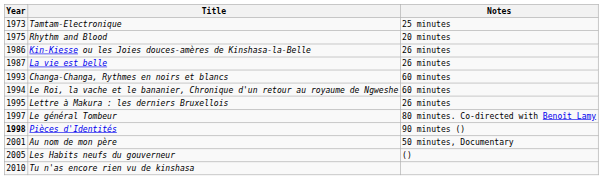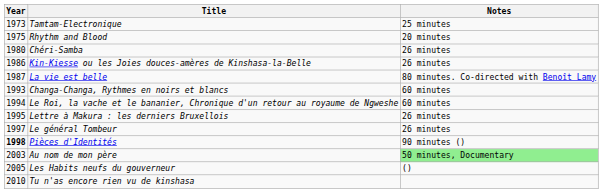 <table class=wikitable>
 <tr>
 <th>Year</th>
 <th>Title</th>
 <th>Notes</th>
 </tr>
 <tr>
 <td>1973</td>
 <td><em>Tamtam-Electronique</em></td>
 <td>25 minutes</td>
 </tr>
 <tr>
 <td>1975</td>
 <td><em>Rhythm and Blood</em></td>
 <td>20 minutes</td>
 </tr>
 <tr>
+<td>1980</td>
+<td><em>Chéri-Samba</em></td>
+<td>26 minutes</td>
+</tr>
+<tr>
 <td>1986</td>
 <td><em><a href='#'>Kin-Kiesse</a> ou les Joies douces-amères de Kinshasa-la-Belle</em></td>
 <td>26 minutes</td>
 </tr>
 <tr>
 <td>1987</td>
 <td><em><a href='#'>La vie est belle</a></em></td>
-<td>26 minutes</td>
+<td>80 minutes. Co-directed with <a href='#'>Benoît Lamy</a></td>
 </tr>
 <tr>
 <td>1993</td>
 <td><em>Changa-Changa, Rythmes en noirs et blancs</em></td>
 <td>60 minutes</td>
 </tr>
 <tr>
 <td>1994</td>
 <td><em>Le Roi, la vache et le bananier, Chronique d'un retour au royaume de Ngweshe</em></td>
 <td>60 minutes</td>
 </tr>
 <tr>
 <td>1995</td>
 <td><em>Lettre à Makura : les derniers Bruxellois</em></td>
 <td>26 minutes</td>
 </tr>
 <tr>
 <td>1997</td>
 <td><em>Le général Tombeur</em></td>
-<td>80 minutes. Co-directed with <a href='#'>Benoît Lamy</a></td>
+<td>26 minutes</td>
 </tr>
 <tr>
 <td><strong>1998</strong></td>
 <td><em><a href='#'>Pièces d'Identités</a></em></td>
 <td>90 minutes ()</td>
 </tr>
 <tr>
-<td>2001</td>
+<td>2003</td>
 <td><em>Au nom de mon père</em></td>
-<td>50 minutes, Documentary</td>
+<td style="background: lightgreen;">50 minutes, Documentary</td>
 </tr>
 <tr>
 <td>2005</td>
 <td><em>Les Habits neufs du gouverneur</em></td>
 <td>()</td>
 </tr>
 <tr>
 <td>2010</td>
 <td><em>Tu n'as encore rien vu de kinshasa</em></td>
 <td></td>
 </tr>
 </table>
